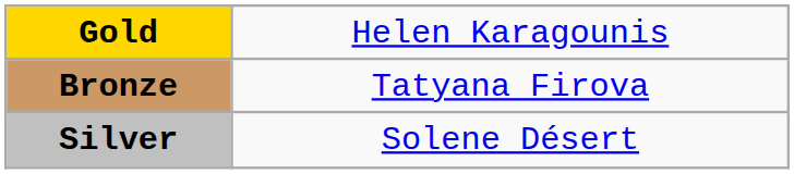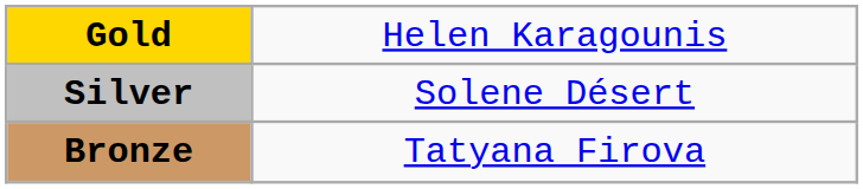 <table class="wikitable" style="text-align:center; " width="35%">
 <tr>
 <td bgcolor="gold"><strong>Gold</strong></td>
 <td><a href='#'>Helen Karagounis</a><br>  <small><em></em></small></td>
 </tr>
 <tr>
+<td bgcolor="silver"><strong>Silver</strong></td>
+<td><a href='#'>Solene Désert</a><br>  <small><em></em></small></td>
+</tr>
+<tr>
 <td bgcolor="CC9966"><strong>Bronze</strong></td>
 <td><a href='#'>Tatyana Firova</a><br>  <small><em></em></small></td>
 </tr>
-<tr>
-<td bgcolor="silver"><strong>Silver</strong></td>
-<td><a href='#'>Solene Désert</a><br>  <small><em></em></small></td>
-</tr>
 </table>
